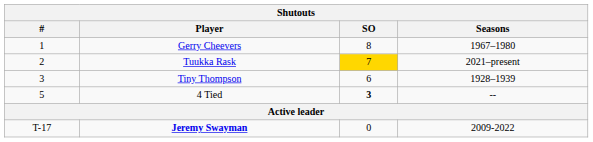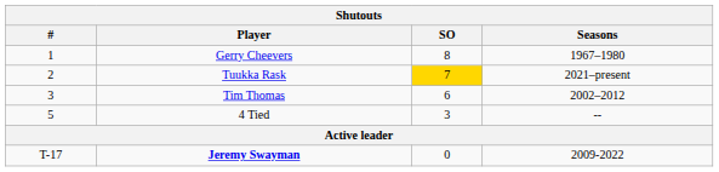 <table class="wikitable" style="text-align: center; font-size: 95%" width="70%">
 <tr>
 <th colspan="4">Shutouts</th>
 </tr>
 <tr>
 <th>#</th>
 <th>Player</th>
 <th>SO</th>
 <th>Seasons</th>
 </tr>
 <tr>
 <td>1</td>
 <td><a href='#'>Gerry Cheevers</a></td>
 <td>8</td>
 <td>1967–1980</td>
 </tr>
 <tr>
 <td>2</td>
 <td><a href='#'>Tuukka Rask</a></td>
 <td style="background: gold;">7</td>
 <td>2021–present</td>
 </tr>
 <tr>
 <td>3</td>
-<td><a href='#'>Tiny Thompson</a></td>
+<td><a href='#'>Tim Thomas</a></td>
 <td>6</td>
-<td>1928–1939</td>
+<td>2002–2012</td>
 </tr>
 <tr>
 <td>5</td>
 <td>4 Tied</td>
-<td><strong>3</strong></td>
+<td>3</td>
 <td>--</td>
 </tr>
 <tr>
 <th colspan="4">Active leader</th>
 </tr>
 <tr>
 <td>T-17</td>
 <td><strong><a href='#'>Jeremy Swayman</a></strong></td>
 <td>0</td>
 <td>2009-2022</td>
 </tr>
 </table>
